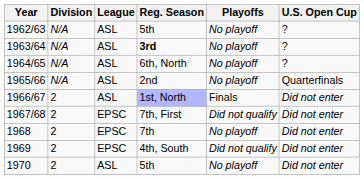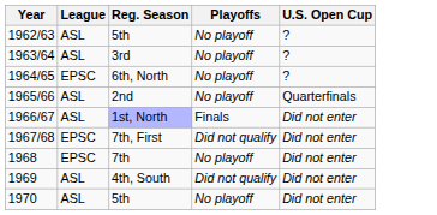 <table class="wikitable">
 <tr>
 <th>Year</th>
-<th>Division</th>
 <th>League</th>
 <th>Reg. Season</th>
 <th>Playoffs</th>
 <th>U.S. Open Cup</th>
 </tr>
 <tr>
 <td>1962/63</td>
-<td><em>N/A</em></td>
 <td>ASL</td>
 <td>5th</td>
 <td><em>No playoff</em></td>
 <td>?</td>
 </tr>
 <tr>
 <td>1963/64</td>
-<td><em>N/A</em></td>
 <td>ASL</td>
-<td><strong>3rd</strong></td>
+<td>3rd</td>
 <td><em>No playoff</em></td>
 <td>?</td>
 </tr>
 <tr>
 <td>1964/65</td>
-<td><em>N/A</em></td>
-<td>ASL</td>
+<td>EPSC</td>
 <td>6th, North</td>
 <td><em>No playoff</em></td>
 <td>?</td>
 </tr>
 <tr>
 <td>1965/66</td>
-<td><em>N/A</em></td>
 <td>ASL</td>
 <td>2nd</td>
 <td><em>No playoff</em></td>
 <td>Quarterfinals</td>
 </tr>
 <tr>
 <td>1966/67</td>
-<td>2</td>
 <td>ASL</td>
 <td bgcolor="B3B7FF">1st, North</td>
 <td>Finals</td>
 <td><em>Did not enter</em></td>
 </tr>
 <tr>
 <td>1967/68</td>
-<td>2</td>
 <td>EPSC</td>
 <td>7th, First</td>
 <td><em>Did not qualify</em></td>
 <td><em>Did not enter</em></td>
 </tr>
 <tr>
 <td>1968</td>
-<td>2</td>
 <td>EPSC</td>
 <td>7th</td>
 <td><em>No playoff</em></td>
 <td><em>Did not enter</em></td>
 </tr>
 <tr>
 <td>1969</td>
-<td>2</td>
-<td>EPSC</td>
+<td>ASL</td>
 <td>4th, South</td>
 <td><em>Did not qualify</em></td>
 <td><em>Did not enter</em></td>
 </tr>
 <tr>
 <td>1970</td>
-<td>2</td>
 <td>ASL</td>
 <td>5th</td>
 <td><em>No playoff</em></td>
 <td><em>Did not enter</em></td>
 </tr>
 </table>
